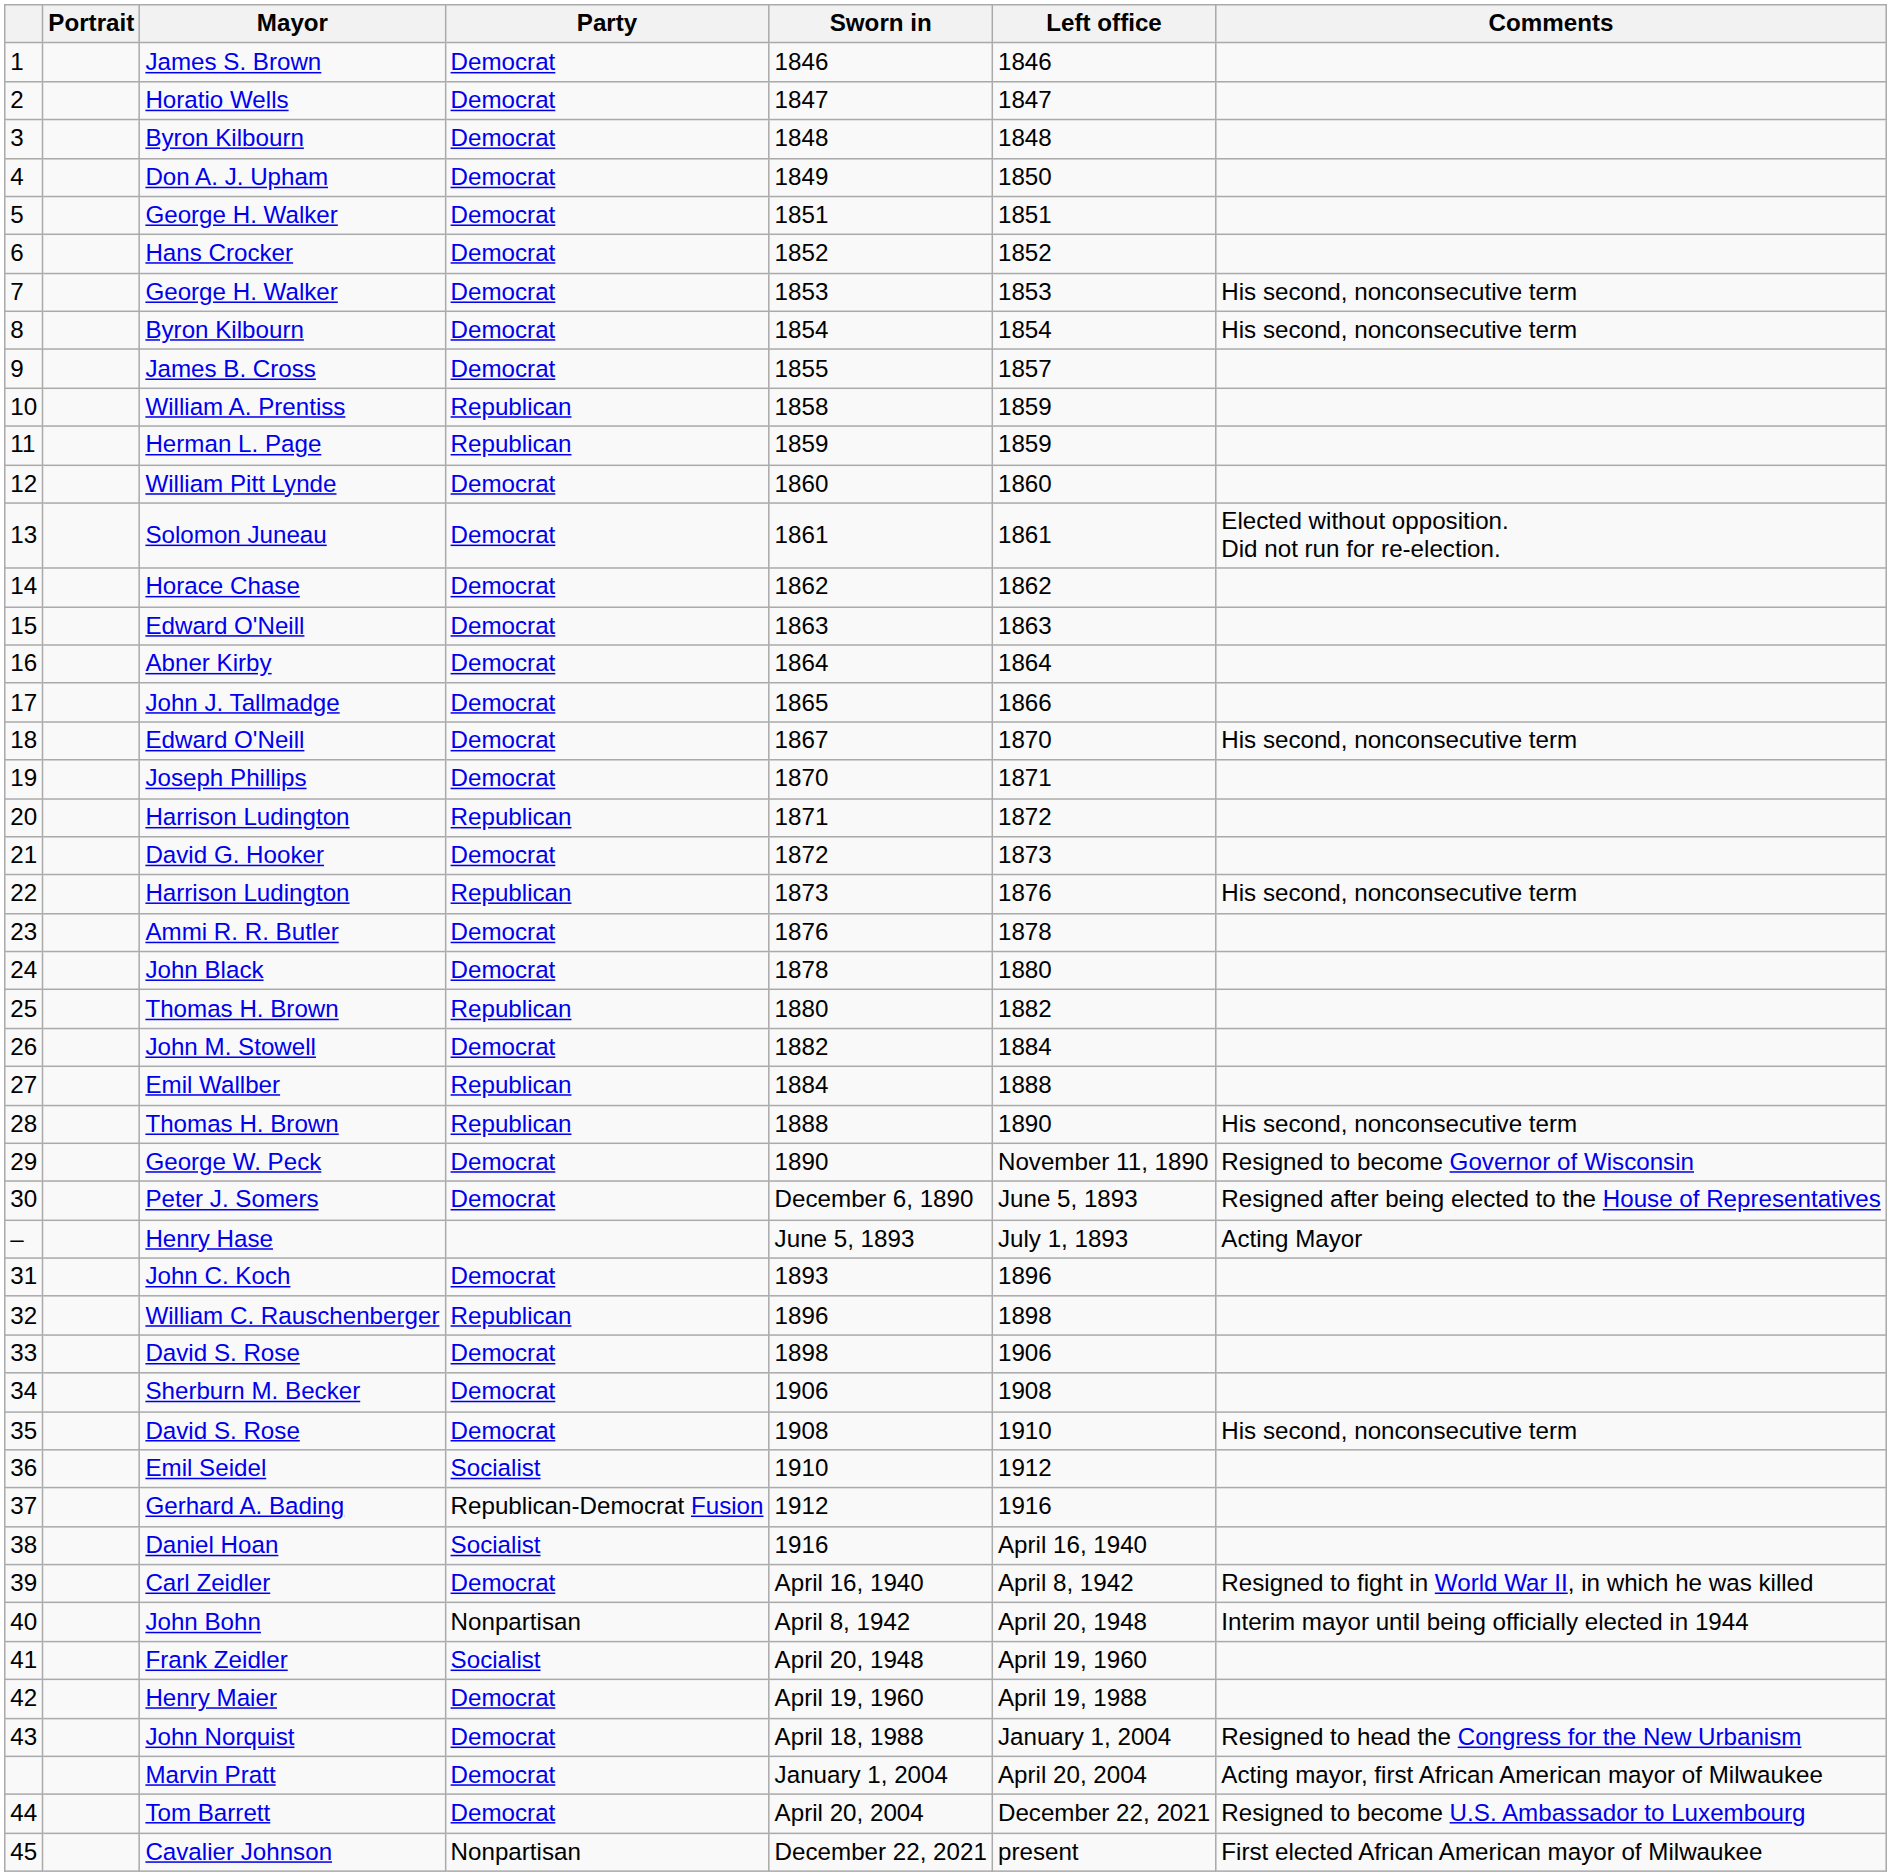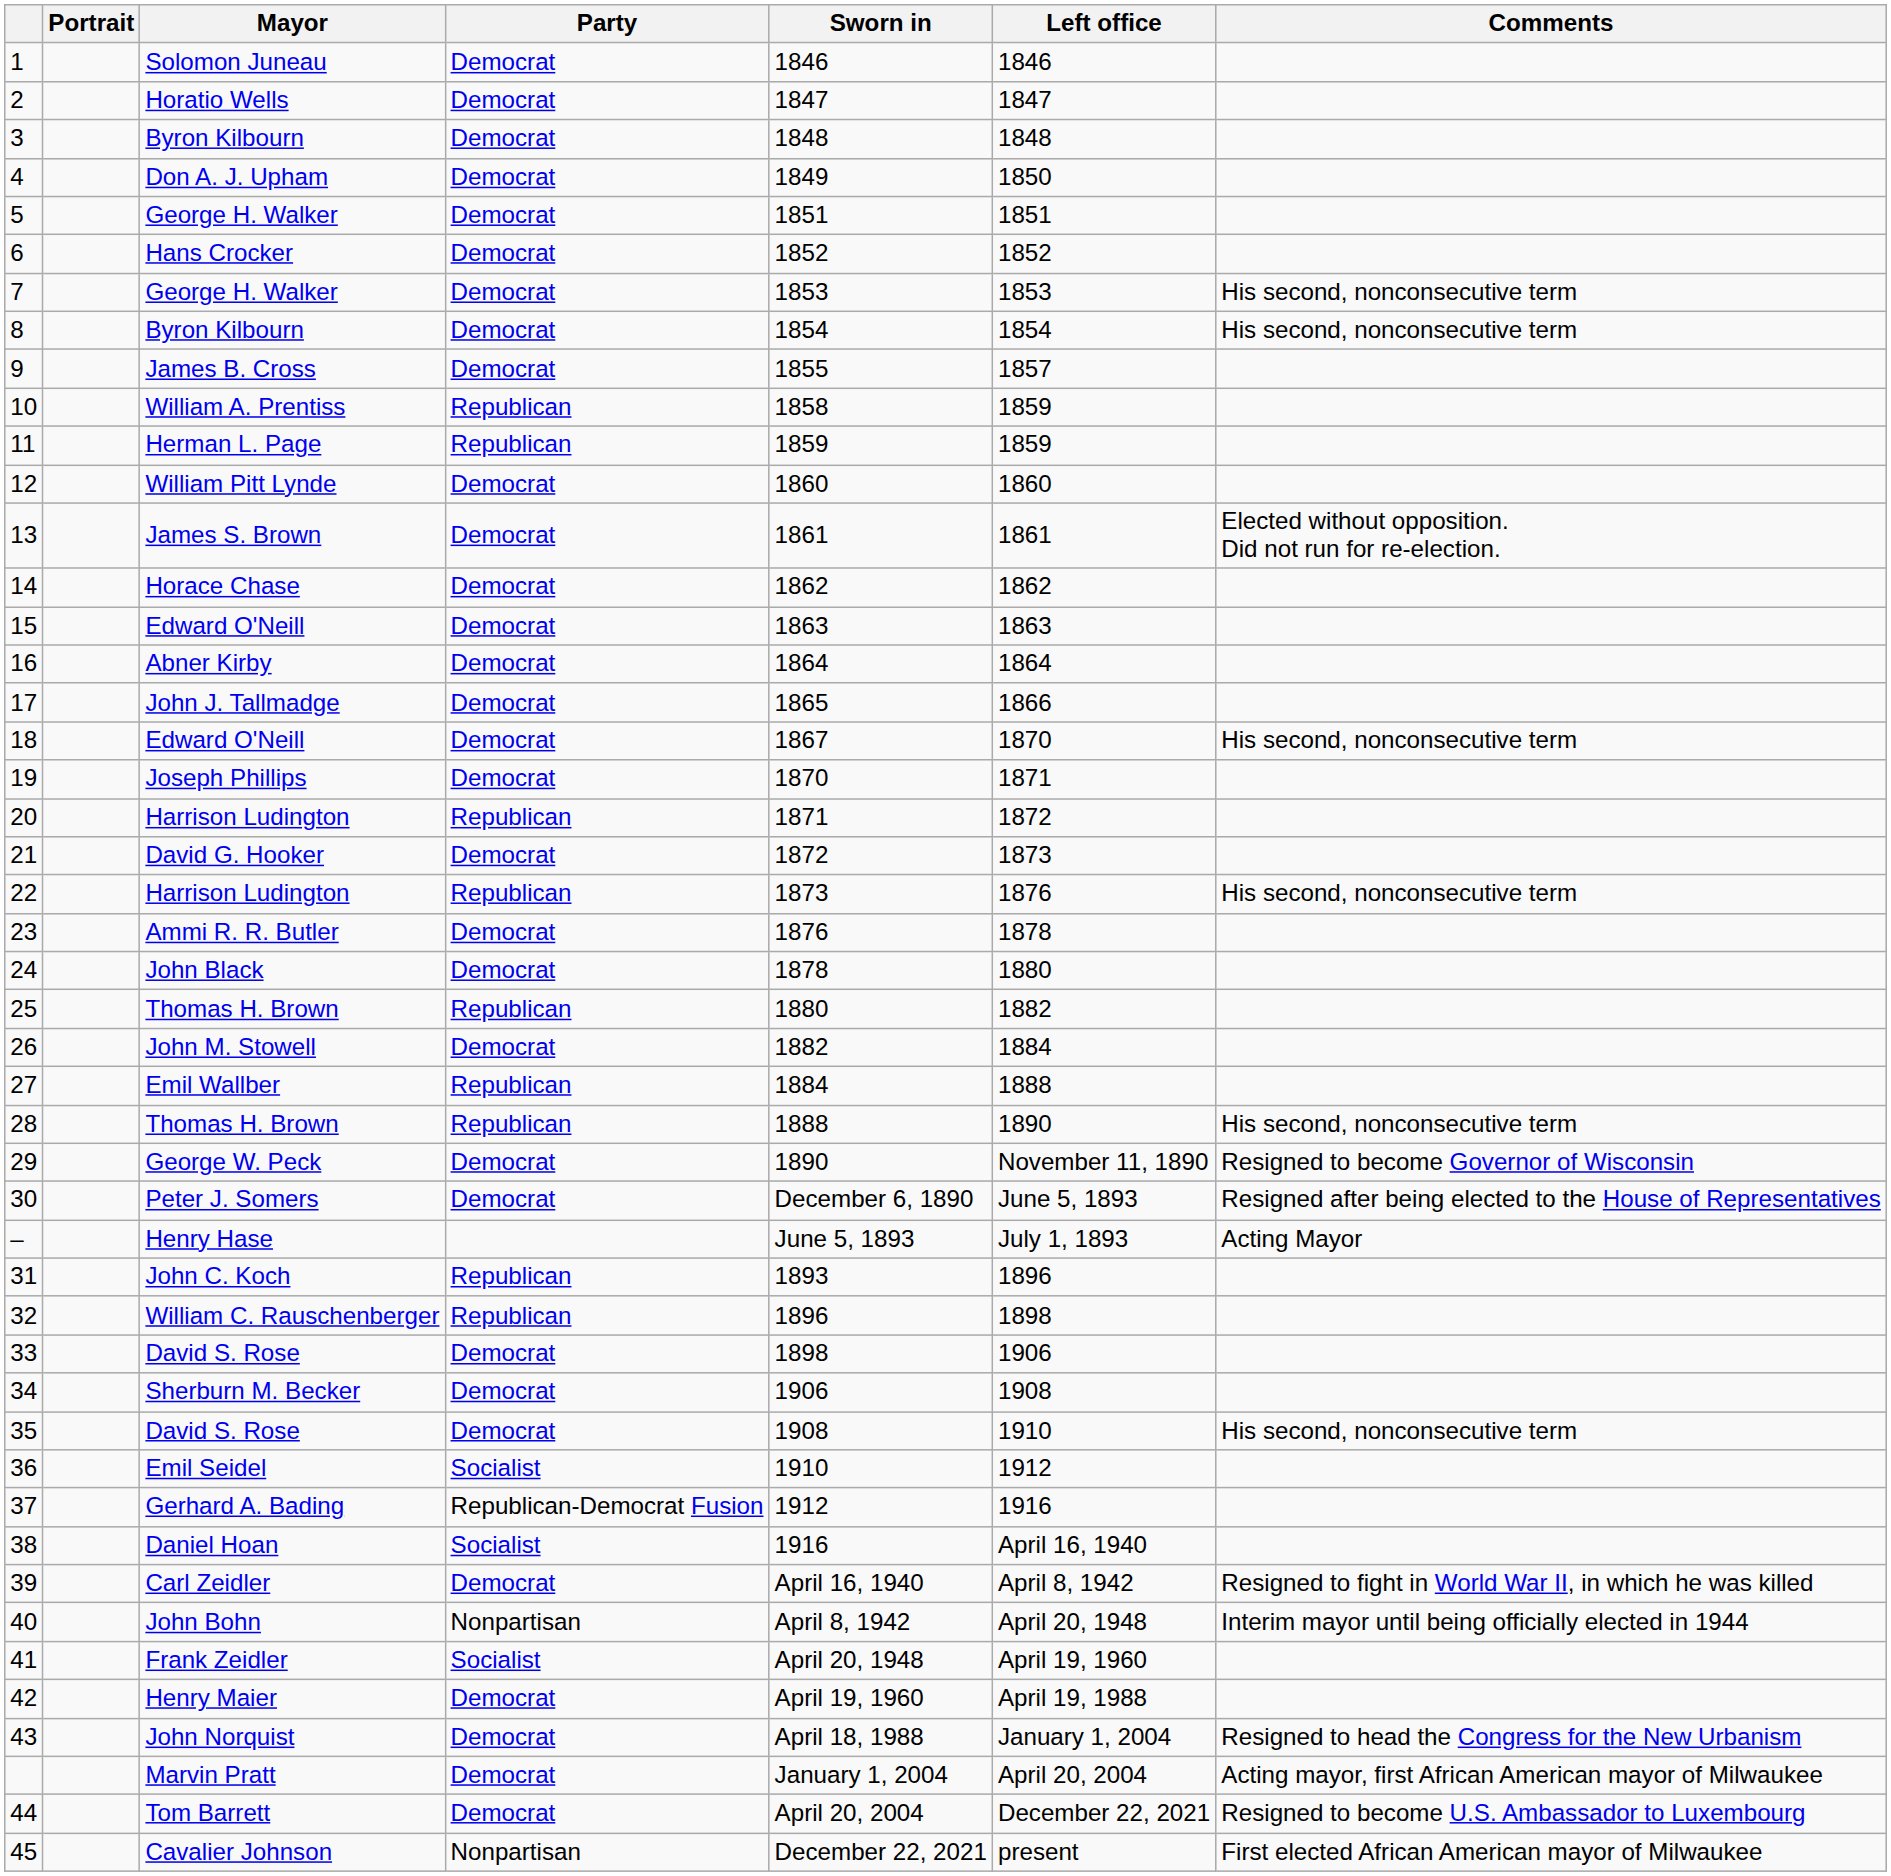 <table class="wikitable sortable sticky-header">
 <tr>
 <th></th>
 <th>Portrait</th>
 <th>Mayor</th>
 <th>Party</th>
 <th>Sworn in</th>
 <th>Left office</th>
 <th>Comments</th>
 </tr>
 <tr>
 <td>1</td>
 <td></td>
-<td><a href='#'>James S. Brown</a><br></td>
+<td><a href='#'>Solomon Juneau</a><br></td>
 <td><a href='#'>Democrat</a></td>
 <td>1846</td>
 <td>1846</td>
 <td></td>
 </tr>
 <tr>
 <td>2</td>
 <td></td>
 <td><a href='#'>Horatio Wells</a><br></td>
 <td><a href='#'>Democrat</a></td>
 <td>1847</td>
 <td>1847</td>
 <td></td>
 </tr>
 <tr>
 <td>3</td>
 <td></td>
 <td><a href='#'>Byron Kilbourn</a><br></td>
 <td><a href='#'>Democrat</a></td>
 <td>1848</td>
 <td>1848</td>
 <td></td>
 </tr>
 <tr>
 <td>4</td>
 <td></td>
 <td><a href='#'>Don A. J. Upham</a><br></td>
 <td><a href='#'>Democrat</a></td>
 <td>1849</td>
 <td>1850</td>
 <td></td>
 </tr>
 <tr>
 <td>5</td>
 <td></td>
 <td><a href='#'>George H. Walker</a><br></td>
 <td><a href='#'>Democrat</a></td>
 <td>1851</td>
 <td>1851</td>
 <td></td>
 </tr>
 <tr>
 <td>6</td>
 <td></td>
 <td><a href='#'>Hans Crocker</a><br></td>
 <td><a href='#'>Democrat</a></td>
 <td>1852</td>
 <td>1852</td>
 <td></td>
 </tr>
 <tr>
 <td>7</td>
 <td></td>
 <td><a href='#'>George H. Walker</a><br></td>
 <td><a href='#'>Democrat</a></td>
 <td>1853</td>
 <td>1853</td>
 <td>His second, nonconsecutive term</td>
 </tr>
 <tr>
 <td>8</td>
 <td></td>
 <td><a href='#'>Byron Kilbourn</a><br></td>
 <td><a href='#'>Democrat</a></td>
 <td>1854</td>
 <td>1854</td>
 <td>His second, nonconsecutive term</td>
 </tr>
 <tr>
 <td>9</td>
 <td></td>
 <td><a href='#'>James B. Cross</a><br></td>
 <td><a href='#'>Democrat</a></td>
 <td>1855</td>
 <td>1857</td>
 <td></td>
 </tr>
 <tr>
 <td>10</td>
 <td></td>
 <td><a href='#'>William A. Prentiss</a><br></td>
 <td><a href='#'>Republican</a></td>
 <td>1858</td>
 <td>1859</td>
 <td></td>
 </tr>
 <tr>
 <td>11</td>
 <td></td>
 <td><a href='#'>Herman L. Page</a><br></td>
 <td><a href='#'>Republican</a></td>
 <td>1859</td>
 <td>1859</td>
 <td></td>
 </tr>
 <tr>
 <td>12</td>
 <td></td>
 <td><a href='#'>William Pitt Lynde</a><br></td>
 <td><a href='#'>Democrat</a></td>
 <td>1860</td>
 <td>1860</td>
 <td></td>
 </tr>
 <tr>
 <td>13</td>
 <td></td>
-<td><a href='#'>Solomon Juneau</a><br></td>
+<td><a href='#'>James S. Brown</a><br></td>
 <td><a href='#'>Democrat</a></td>
 <td>1861</td>
 <td>1861</td>
 <td>Elected without opposition.<br>Did not run for re-election.</td>
 </tr>
 <tr>
 <td>14</td>
 <td></td>
 <td><a href='#'>Horace Chase</a><br></td>
 <td><a href='#'>Democrat</a></td>
 <td>1862</td>
 <td>1862</td>
 <td></td>
 </tr>
 <tr>
 <td>15</td>
 <td></td>
 <td><a href='#'>Edward O'Neill</a><br></td>
 <td><a href='#'>Democrat</a></td>
 <td>1863</td>
 <td>1863</td>
 <td></td>
 </tr>
 <tr>
 <td>16</td>
 <td></td>
 <td><a href='#'>Abner Kirby</a><br></td>
 <td><a href='#'>Democrat</a></td>
 <td>1864</td>
 <td>1864</td>
 <td></td>
 </tr>
 <tr>
 <td>17</td>
 <td></td>
 <td><a href='#'>John J. Tallmadge</a><br></td>
 <td><a href='#'>Democrat</a></td>
 <td>1865</td>
 <td>1866</td>
 <td></td>
 </tr>
 <tr>
 <td>18</td>
 <td></td>
 <td><a href='#'>Edward O'Neill</a><br></td>
 <td><a href='#'>Democrat</a></td>
 <td>1867</td>
 <td>1870</td>
 <td>His second, nonconsecutive term</td>
 </tr>
 <tr>
 <td>19</td>
 <td></td>
 <td><a href='#'>Joseph Phillips</a><br></td>
 <td><a href='#'>Democrat</a></td>
 <td>1870</td>
 <td>1871</td>
 <td></td>
 </tr>
 <tr>
 <td>20</td>
 <td></td>
 <td><a href='#'>Harrison Ludington</a><br></td>
 <td><a href='#'>Republican</a></td>
 <td>1871</td>
 <td>1872</td>
 <td></td>
 </tr>
 <tr>
 <td>21</td>
 <td></td>
 <td><a href='#'>David G. Hooker</a><br></td>
 <td><a href='#'>Democrat</a></td>
 <td>1872</td>
 <td>1873</td>
 <td></td>
 </tr>
 <tr>
 <td>22</td>
 <td></td>
 <td><a href='#'>Harrison Ludington</a><br></td>
 <td><a href='#'>Republican</a></td>
 <td>1873</td>
 <td>1876</td>
 <td>His second, nonconsecutive term</td>
 </tr>
 <tr>
 <td>23</td>
 <td></td>
 <td><a href='#'>Ammi R. R. Butler</a><br></td>
 <td><a href='#'>Democrat</a></td>
 <td>1876</td>
 <td>1878</td>
 <td></td>
 </tr>
 <tr>
 <td>24</td>
 <td></td>
 <td><a href='#'>John Black</a><br></td>
 <td><a href='#'>Democrat</a></td>
 <td>1878</td>
 <td>1880</td>
 <td></td>
 </tr>
 <tr>
 <td>25</td>
 <td></td>
 <td><a href='#'>Thomas H. Brown</a><br></td>
 <td><a href='#'>Republican</a></td>
 <td>1880</td>
 <td>1882</td>
 <td></td>
 </tr>
 <tr>
 <td>26</td>
 <td></td>
 <td><a href='#'>John M. Stowell</a><br></td>
 <td><a href='#'>Democrat</a></td>
 <td>1882</td>
 <td>1884</td>
 <td></td>
 </tr>
 <tr>
 <td>27</td>
 <td></td>
 <td><a href='#'>Emil Wallber</a><br></td>
 <td><a href='#'>Republican</a></td>
 <td>1884</td>
 <td>1888</td>
 <td></td>
 </tr>
 <tr>
 <td>28</td>
 <td></td>
 <td><a href='#'>Thomas H. Brown</a><br></td>
 <td><a href='#'>Republican</a></td>
 <td>1888</td>
 <td>1890</td>
 <td>His second, nonconsecutive term</td>
 </tr>
 <tr>
 <td>29</td>
 <td></td>
 <td><a href='#'>George W. Peck</a><br></td>
 <td><a href='#'>Democrat</a></td>
 <td>1890</td>
 <td>November 11, 1890</td>
 <td>Resigned to become <a href='#'>Governor of Wisconsin</a></td>
 </tr>
 <tr>
 <td>30</td>
 <td></td>
 <td><a href='#'>Peter J. Somers</a><br></td>
 <td><a href='#'>Democrat</a></td>
 <td>December 6, 1890</td>
 <td>June 5, 1893</td>
 <td>Resigned after being elected to the <a href='#'>House of Representatives</a></td>
 </tr>
 <tr bgcolor=>
 <td>–</td>
 <td></td>
 <td><a href='#'>Henry Hase</a><br></td>
 <td></td>
 <td>June 5, 1893</td>
 <td>July 1, 1893</td>
 <td>Acting Mayor</td>
 </tr>
 <tr>
 <td>31</td>
 <td></td>
 <td><a href='#'>John C. Koch</a><br></td>
-<td><a href='#'>Democrat</a></td>
+<td><a href='#'>Republican</a></td>
 <td>1893</td>
 <td>1896</td>
 <td></td>
 </tr>
 <tr>
 <td>32</td>
 <td></td>
 <td><a href='#'>William C. Rauschenberger</a><br></td>
 <td><a href='#'>Republican</a></td>
 <td>1896</td>
 <td>1898</td>
 <td></td>
 </tr>
 <tr>
 <td>33</td>
 <td></td>
 <td><a href='#'>David S. Rose</a><br></td>
 <td><a href='#'>Democrat</a></td>
 <td>1898</td>
 <td>1906</td>
 <td></td>
 </tr>
 <tr>
 <td>34</td>
 <td></td>
 <td><a href='#'>Sherburn M. Becker</a><br></td>
 <td><a href='#'>Democrat</a></td>
 <td>1906</td>
 <td>1908</td>
 <td></td>
 </tr>
 <tr>
 <td>35</td>
 <td></td>
 <td><a href='#'>David S. Rose</a><br></td>
 <td><a href='#'>Democrat</a></td>
 <td>1908</td>
 <td>1910</td>
 <td>His second, nonconsecutive term</td>
 </tr>
 <tr>
 <td>36</td>
 <td></td>
 <td><a href='#'>Emil Seidel</a><br></td>
 <td><a href='#'>Socialist</a></td>
 <td>1910</td>
 <td>1912</td>
 <td></td>
 </tr>
 <tr bgcolor=>
 <td>37</td>
 <td></td>
 <td><a href='#'>Gerhard A. Bading</a><br></td>
 <td>Republican-Democrat <a href='#'>Fusion</a></td>
 <td>1912</td>
 <td>1916</td>
 <td></td>
 </tr>
 <tr>
 <td>38</td>
 <td></td>
 <td><a href='#'>Daniel Hoan</a><br></td>
 <td><a href='#'>Socialist</a></td>
 <td>1916</td>
 <td>April 16, 1940</td>
 <td></td>
 </tr>
 <tr>
 <td>39</td>
 <td></td>
 <td><a href='#'>Carl Zeidler</a><br></td>
 <td><a href='#'>Democrat</a></td>
 <td>April 16, 1940</td>
 <td>April 8, 1942</td>
 <td>Resigned to fight in <a href='#'>World War II</a>, in which he was killed</td>
 </tr>
 <tr bgcolor=>
 <td>40</td>
 <td></td>
 <td><a href='#'>John Bohn</a><br></td>
 <td>Nonpartisan</td>
 <td>April 8, 1942</td>
 <td>April 20, 1948</td>
 <td>Interim mayor until being officially elected in 1944</td>
 </tr>
 <tr>
 <td>41</td>
 <td></td>
 <td><a href='#'>Frank Zeidler</a><br></td>
 <td><a href='#'>Socialist</a></td>
 <td>April 20, 1948</td>
 <td>April 19, 1960</td>
 <td></td>
 </tr>
 <tr>
 <td>42</td>
 <td></td>
 <td><a href='#'>Henry Maier</a><br></td>
 <td><a href='#'>Democrat</a></td>
 <td>April 19, 1960</td>
 <td>April 19, 1988</td>
 <td></td>
 </tr>
 <tr>
 <td>43</td>
 <td></td>
 <td><a href='#'>John Norquist</a><br></td>
 <td><a href='#'>Democrat</a></td>
 <td>April 18, 1988</td>
 <td>January 1, 2004</td>
 <td>Resigned to head the <a href='#'>Congress for the New Urbanism</a></td>
 </tr>
 <tr>
 <td></td>
 <td></td>
 <td><a href='#'>Marvin Pratt</a><br></td>
 <td><a href='#'>Democrat</a></td>
 <td>January 1, 2004</td>
 <td>April 20, 2004</td>
 <td>Acting mayor, first African American mayor of Milwaukee</td>
 </tr>
 <tr>
 <td>44</td>
 <td></td>
 <td><a href='#'>Tom Barrett</a><br></td>
 <td><a href='#'>Democrat</a></td>
 <td>April 20, 2004</td>
 <td>December 22, 2021</td>
 <td>Resigned to become <a href='#'>U.S. Ambassador to Luxembourg</a></td>
 </tr>
 <tr>
 <td>45</td>
 <td></td>
 <td><a href='#'>Cavalier Johnson</a><br></td>
 <td>Nonpartisan</td>
 <td>December 22, 2021</td>
 <td>present</td>
 <td>First elected African American mayor of Milwaukee</td>
 </tr>
 </table>
